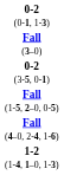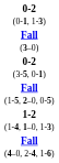 <table style="width:100%;" cellspacing="1">
 <tr>
 <th width=25%></th>
 <th width=10%></th>
 <th width=25%></th>
 </tr>
 <tr style=font-size:90%>
 <td align=right></td>
 <td align=center><strong> 0-2 </strong><br><small>(0-<strong>1</strong>, 1-<strong>3</strong>)</small></td>
 <td><strong></strong></td>
 </tr>
 <tr style=font-size:90%>
 <td align=right><strong></strong></td>
 <td align=center><strong> <a href='#'>Fall</a> </strong><br><small>(<strong>3</strong>–0)</small></td>
 <td></td>
 </tr>
 <tr style=font-size:90%>
 <td align=right></td>
 <td align=center><strong> 0-2 </strong><br><small>(3-<strong>5</strong>, 0-<strong>1</strong>)</small></td>
 <td><strong></strong></td>
 </tr>
 <tr style=font-size:90%>
 <td align=right></td>
 <td align=center><strong> <a href='#'>Fall</a> </strong><br><small>(1-<strong>5</strong>, <strong>2</strong>–0, 0-<strong>5</strong>)</small></td>
 <td><strong></strong></td>
 </tr>
 <tr style=font-size:90%>
 <td align=right></td>
-<td align=center><strong> <a href='#'>Fall</a> </strong><br><small>(<strong>4</strong>–0, 2-<strong>4</strong>, 1-<strong>6</strong>)</small></td>
+<td align=center><strong> 1-2 </strong><br><small>(1-<strong>4</strong>, <strong>1</strong>–0, 1-<strong>3</strong>)</small></td>
 <td><strong></strong></td>
 </tr>
 <tr style=font-size:90%>
 <td align=right></td>
-<td align=center><strong> 1-2 </strong><br><small>(1-<strong>4</strong>, <strong>1</strong>–0, 1-<strong>3</strong>)</small></td>
+<td align=center><strong> <a href='#'>Fall</a> </strong><br><small>(<strong>4</strong>–0, 2-<strong>4</strong>, 1-<strong>6</strong>)</small></td>
 <td><strong></strong></td>
 </tr>
 </table>
